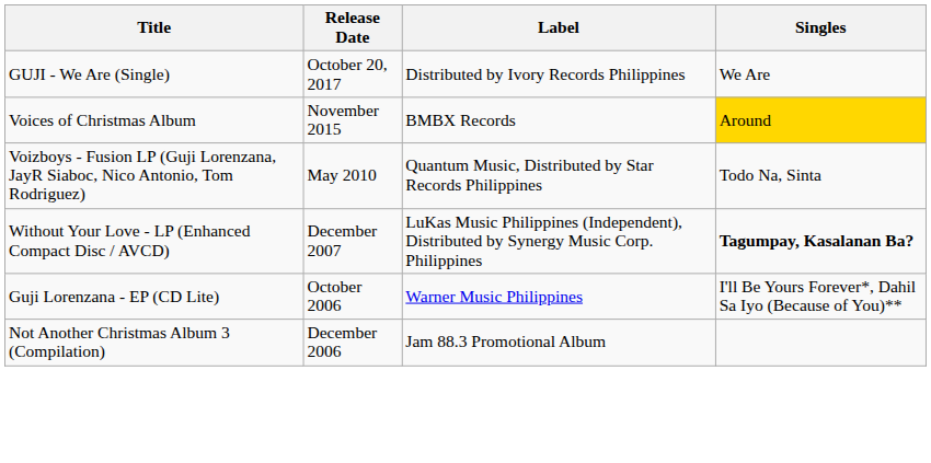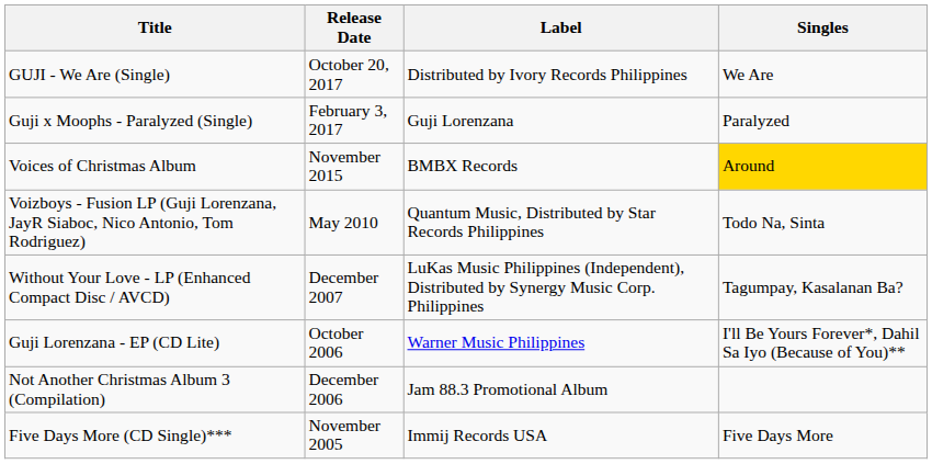 <table class="wikitable">
 <tr>
 <th align="left">Title</th>
 <th align="left">Release Date</th>
 <th align="left">Label</th>
 <th align="left">Singles</th>
 </tr>
 <tr>
 <td>GUJI - We Are (Single)</td>
 <td>October 20, 2017</td>
 <td align="">Distributed by Ivory Records Philippines</td>
 <td>We Are</td>
+</tr>
+<tr>
+<td>Guji x Moophs - Paralyzed (Single)</td>
+<td>February 3, 2017</td>
+<td>Guji Lorenzana</td>
+<td>Paralyzed</td>
 </tr>
 <tr>
 <td>Voices of Christmas Album</td>
 <td>November 2015</td>
 <td align="">BMBX Records</td>
 <td align="" style="background: gold;">Around</td>
 </tr>
 <tr>
 <td>Voizboys - Fusion LP (Guji Lorenzana, JayR Siaboc, Nico Antonio, Tom Rodriguez)</td>
 <td>May 2010</td>
 <td align="">Quantum Music, Distributed by Star Records Philippines</td>
 <td align="">Todo Na, Sinta</td>
 </tr>
 <tr>
 <td>Without Your Love - LP (Enhanced Compact Disc / AVCD)</td>
 <td>December 2007</td>
 <td align="">LuKas Music Philippines (Independent), Distributed by Synergy Music Corp. Philippines</td>
-<td align=""><strong>Tagumpay, Kasalanan Ba?</strong></td>
+<td align="">Tagumpay, Kasalanan Ba?</td>
 </tr>
 <tr>
 <td>Guji Lorenzana - EP (CD Lite)</td>
 <td>October 2006</td>
 <td><a href='#'>Warner Music Philippines</a></td>
 <td align="">I'll Be Yours Forever*, Dahil Sa Iyo (Because of You)**</td>
 </tr>
 <tr>
 <td>Not Another Christmas Album 3 (Compilation)</td>
 <td>December 2006</td>
 <td align="">Jam 88.3 Promotional Album</td>
 <td align=""></td>
 </tr>
+<tr>
+<td>Five Days More (CD Single)***</td>
+<td>November 2005</td>
+<td align="">Immij Records USA</td>
+<td align="">Five Days More</td>
+</tr>
 </table>
